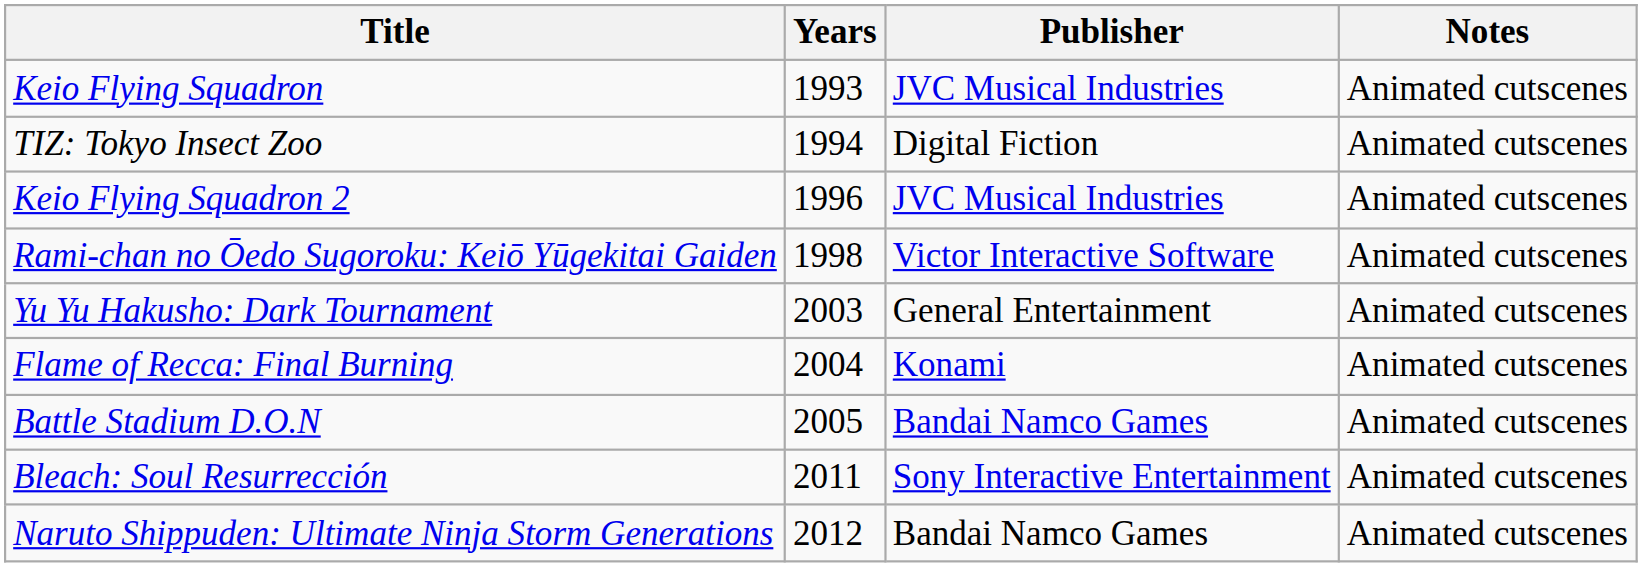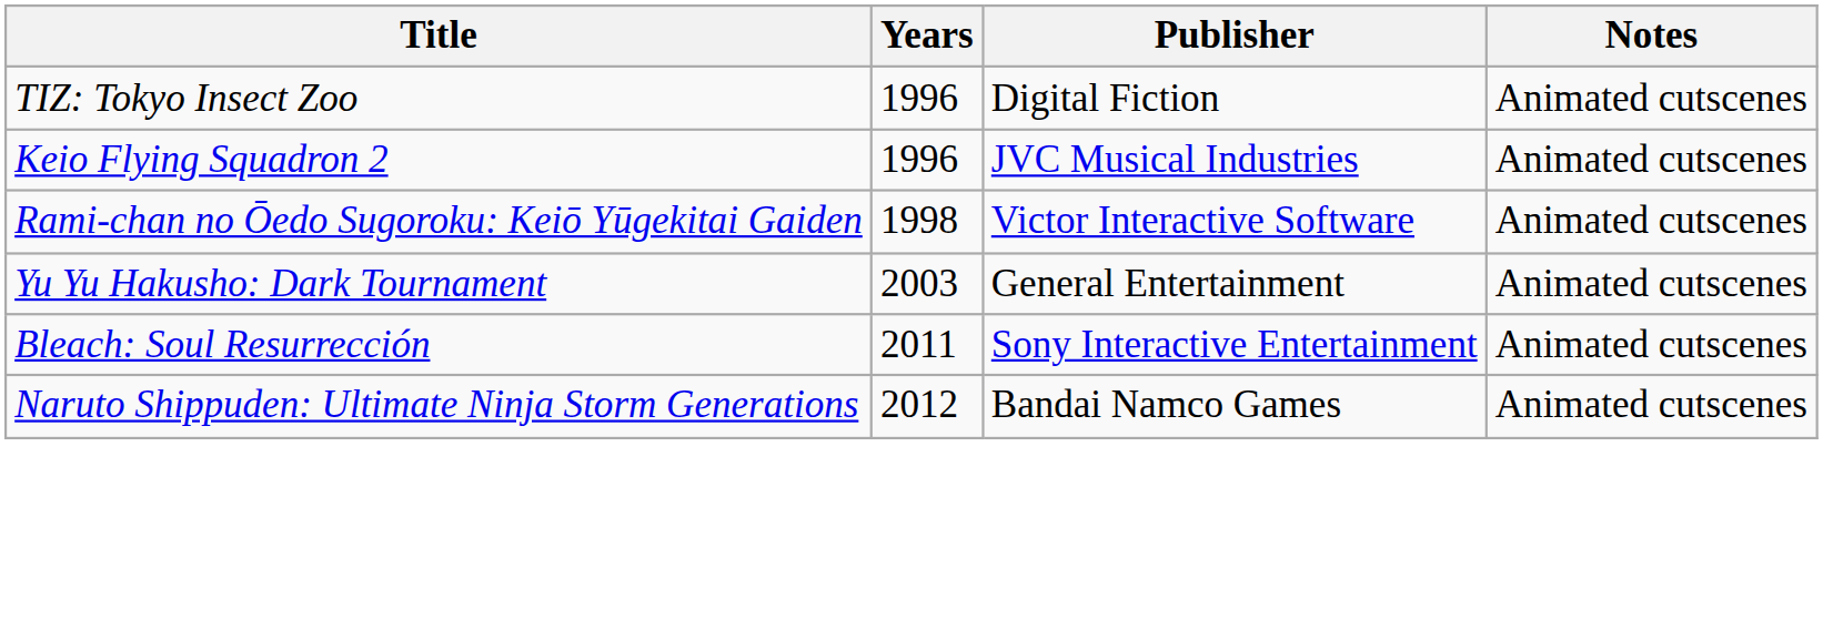 <table class="wikitable sortable">
 <tr>
 <th>Title</th>
 <th>Years</th>
 <th>Publisher</th>
 <th>Notes</th>
 </tr>
 <tr>
-<td><em><a href='#'>Keio Flying Squadron</a></em></td>
-<td>1993</td>
-<td><a href='#'>JVC Musical Industries</a></td>
-<td>Animated cutscenes</td>
-</tr>
-<tr>
 <td><em>TIZ: Tokyo Insect Zoo</em></td>
-<td>1994</td>
+<td>1996</td>
 <td>Digital Fiction</td>
 <td>Animated cutscenes</td>
 </tr>
 <tr>
 <td><em><a href='#'>Keio Flying Squadron 2</a></em></td>
 <td>1996</td>
 <td><a href='#'>JVC Musical Industries</a></td>
 <td>Animated cutscenes</td>
 </tr>
 <tr>
 <td><em><a href='#'>Rami-chan no Ōedo Sugoroku: Keiō Yūgekitai Gaiden</a></em></td>
 <td>1998</td>
 <td><a href='#'>Victor Interactive Software</a></td>
 <td>Animated cutscenes</td>
 </tr>
 <tr>
 <td><em><a href='#'>Yu Yu Hakusho: Dark Tournament</a></em></td>
 <td>2003</td>
 <td>General Entertainment</td>
 <td>Animated cutscenes</td>
 </tr>
 <tr>
-<td><em><a href='#'>Flame of Recca: Final Burning</a></em></td>
-<td>2004</td>
-<td><a href='#'>Konami</a></td>
-<td>Animated cutscenes</td>
-</tr>
-<tr>
-<td><em><a href='#'>Battle Stadium D.O.N</a></em></td>
-<td>2005</td>
-<td><a href='#'>Bandai Namco Games</a></td>
-<td>Animated cutscenes</td>
-</tr>
-<tr>
 <td><em><a href='#'>Bleach: Soul Resurrección</a></em></td>
 <td>2011</td>
 <td><a href='#'>Sony Interactive Entertainment</a></td>
 <td>Animated cutscenes</td>
 </tr>
 <tr>
 <td><em><a href='#'>Naruto Shippuden: Ultimate Ninja Storm Generations</a></em></td>
 <td>2012</td>
 <td>Bandai Namco Games</td>
 <td>Animated cutscenes</td>
 </tr>
 </table>
